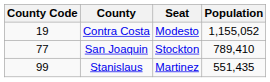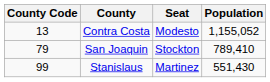 <table class="wikitable sortable" style="text-align:center;">
 <tr>
 <th> County Code</th>
 <th>County</th>
 <th>Seat</th>
 <th>Population</th>
 </tr>
 <tr>
-<td>19</td>
+<td>13</td>
 <td><a href='#'>Contra Costa</a></td>
 <td><a href='#'>Modesto</a></td>
 <td>1,155,052</td>
 </tr>
 <tr>
-<td>77</td>
+<td>79</td>
 <td><a href='#'>San Joaquin</a></td>
 <td><a href='#'>Stockton</a></td>
 <td>789,410</td>
 </tr>
 <tr>
 <td>99</td>
 <td><a href='#'>Stanislaus</a></td>
 <td><a href='#'>Martinez</a></td>
-<td>551,435</td>
+<td>551,430</td>
 </tr>
 </table>
